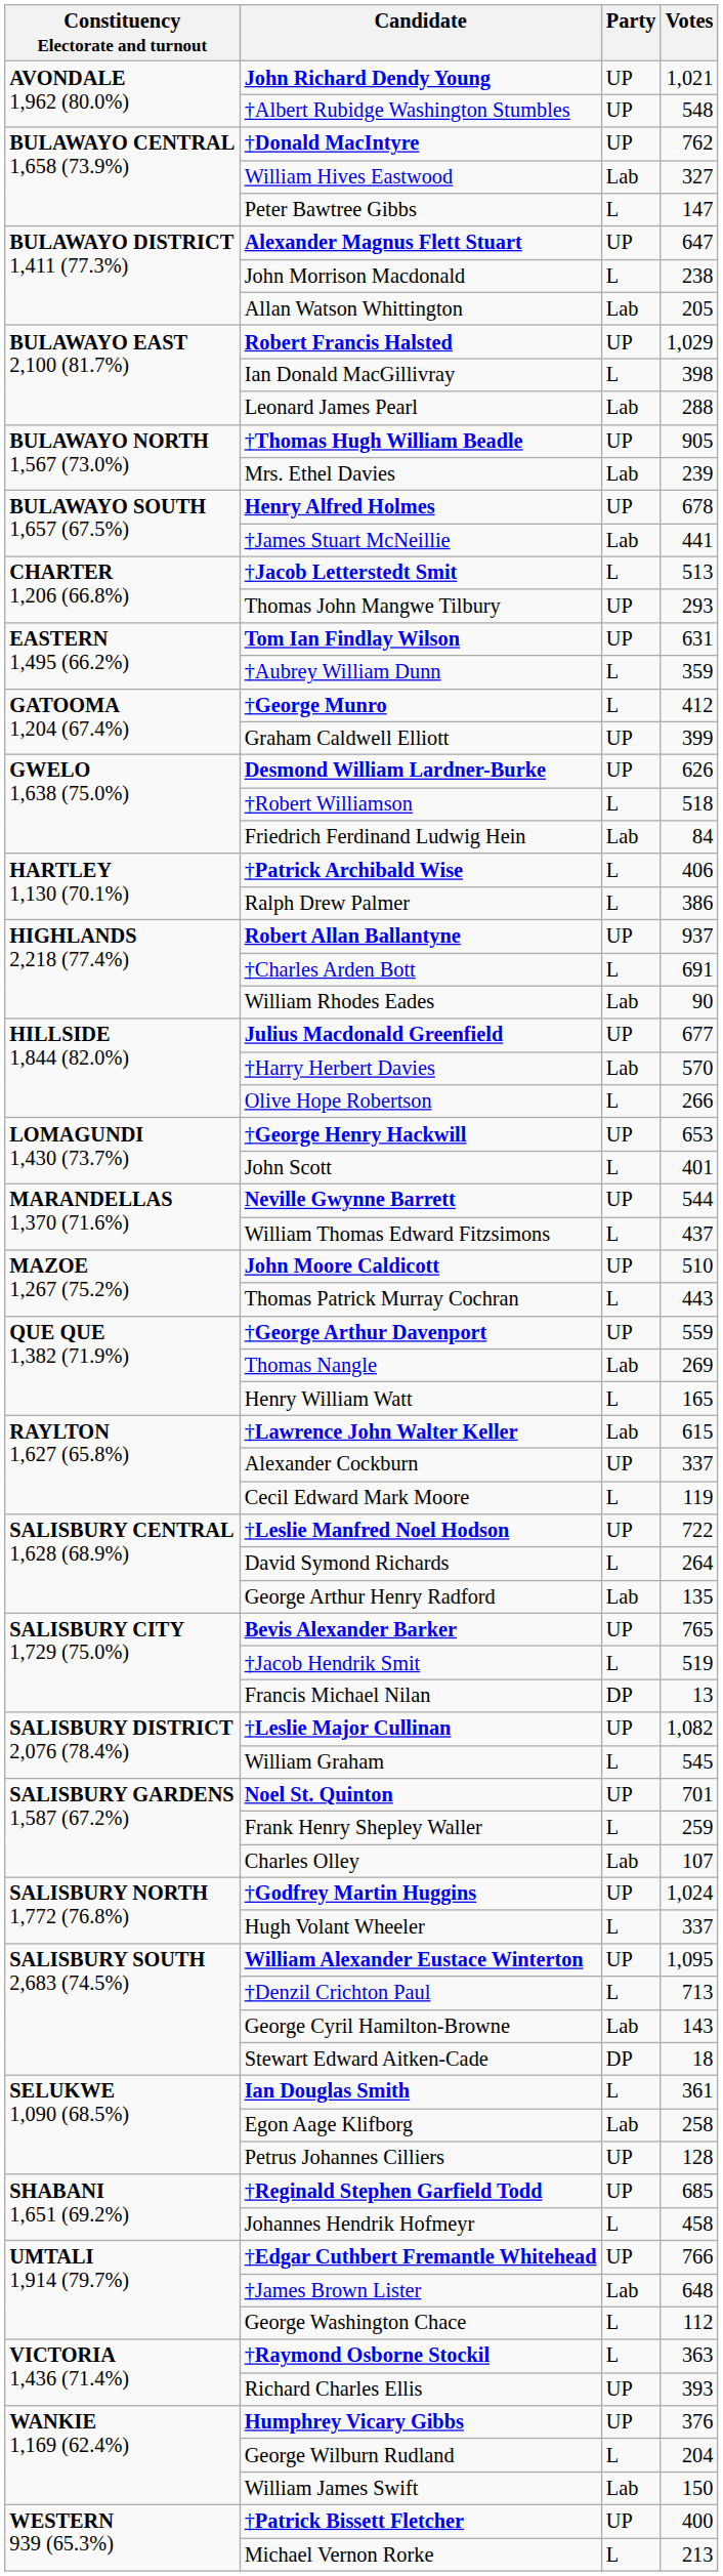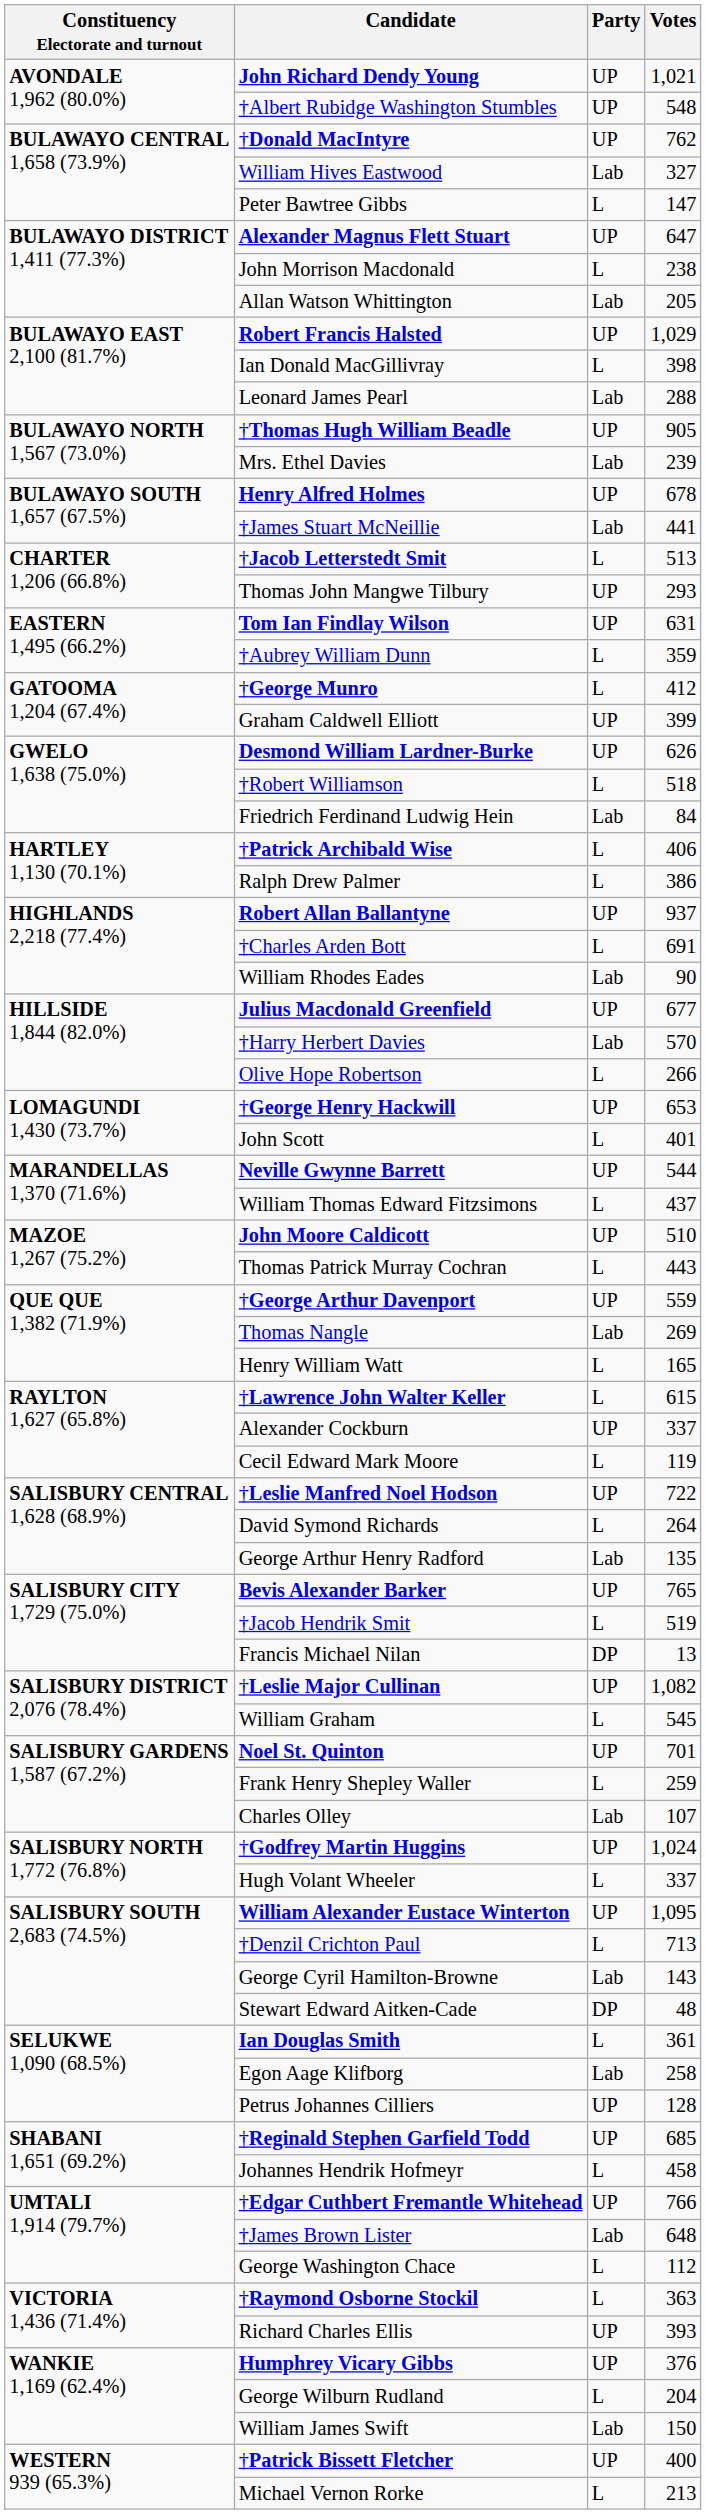 <table class="wikitable">
 <tr>
 <th align="left">Constituency<br><small>Electorate and turnout</small></th>
 <th align="center" valign="top">Candidate</th>
 <th align="center" valign="top">Party</th>
 <th align="center" valign="top">Votes</th>
 </tr>
 <tr>
 <td valign="top" rowspan="2"><strong>AVONDALE</strong><br>1,962 (80.0%)</td>
 <td align="left"><strong><a href='#'>John Richard Dendy Young</a></strong></td>
 <td align="left">UP</td>
 <td align="right">1,021</td>
 </tr>
 <tr>
 <td align="left"><a href='#'>†</a><a href='#'>Albert Rubidge Washington Stumbles</a></td>
 <td align="left">UP</td>
 <td align="right">548</td>
 </tr>
 <tr>
 <td valign="top" rowspan="3"><strong>BULAWAYO CENTRAL</strong><br>1,658 (73.9%)</td>
 <td align="left"><a href='#'>†</a><a href='#'><strong>Donald MacIntyre</strong></a></td>
 <td align="left">UP</td>
 <td align="right">762</td>
 </tr>
 <tr>
 <td align="left"><a href='#'>William Hives Eastwood</a></td>
 <td align="left">Lab</td>
 <td align="right">327</td>
 </tr>
 <tr>
 <td align="left">Peter Bawtree Gibbs</td>
 <td align="left">L</td>
 <td align="right">147</td>
 </tr>
 <tr>
 <td valign="top" rowspan="3"><strong>BULAWAYO DISTRICT</strong><br>1,411 (77.3%)</td>
 <td align="left"><strong><a href='#'>Alexander Magnus Flett Stuart</a></strong></td>
 <td align="left">UP</td>
 <td align="right">647</td>
 </tr>
 <tr>
 <td align="left">John Morrison Macdonald</td>
 <td align="left">L</td>
 <td align="right">238</td>
 </tr>
 <tr>
 <td align="left">Allan Watson Whittington</td>
 <td align="left">Lab</td>
 <td align="right">205</td>
 </tr>
 <tr>
 <td valign="top" rowspan="3"><strong>BULAWAYO EAST</strong><br>2,100 (81.7%)</td>
 <td align="left"><strong><a href='#'>Robert Francis Halsted</a></strong></td>
 <td align="left">UP</td>
 <td align="right">1,029</td>
 </tr>
 <tr>
 <td align="left">Ian Donald MacGillivray</td>
 <td align="left">L</td>
 <td align="right">398</td>
 </tr>
 <tr>
 <td align="left">Leonard James Pearl</td>
 <td align="left">Lab</td>
 <td align="right">288</td>
 </tr>
 <tr>
 <td valign="top" rowspan="2"><strong>BULAWAYO NORTH</strong><br>1,567 (73.0%)</td>
 <td align="left"><a href='#'>†</a><strong><a href='#'>Thomas Hugh William Beadle</a></strong></td>
 <td align="left">UP</td>
 <td align="right">905</td>
 </tr>
 <tr>
 <td align="left">Mrs. Ethel Davies</td>
 <td align="left">Lab</td>
 <td align="right">239</td>
 </tr>
 <tr>
 <td valign="top" rowspan="2"><strong>BULAWAYO SOUTH</strong><br>1,657 (67.5%)</td>
 <td align="left"><strong><a href='#'>Henry Alfred Holmes</a></strong></td>
 <td align="left">UP</td>
 <td align="right">678</td>
 </tr>
 <tr>
 <td align="left"><a href='#'>†</a><a href='#'>James Stuart McNeillie</a></td>
 <td align="left">Lab</td>
 <td align="right">441</td>
 </tr>
 <tr>
 <td valign="top" rowspan="2"><strong>CHARTER</strong><br>1,206 (66.8%)</td>
 <td align="left"><a href='#'>†</a><strong><a href='#'>Jacob Letterstedt Smit</a></strong></td>
 <td align="left">L</td>
 <td align="right">513</td>
 </tr>
 <tr>
 <td align="left">Thomas John Mangwe Tilbury</td>
 <td align="left">UP</td>
 <td align="right">293</td>
 </tr>
 <tr>
 <td valign="top" rowspan="2"><strong>EASTERN</strong><br>1,495 (66.2%)</td>
 <td align="left"><strong><a href='#'>Tom Ian Findlay Wilson</a></strong></td>
 <td align="left">UP</td>
 <td align="right">631</td>
 </tr>
 <tr>
 <td align="left"><a href='#'>†</a><a href='#'>Aubrey William Dunn</a></td>
 <td align="left">L</td>
 <td align="right">359</td>
 </tr>
 <tr>
 <td valign="top" rowspan="2"><strong>GATOOMA</strong><br>1,204 (67.4%)</td>
 <td align="left"><a href='#'>†</a><strong><a href='#'>George Munro</a></strong></td>
 <td align="left">L</td>
 <td align="right">412</td>
 </tr>
 <tr>
 <td align="left">Graham Caldwell Elliott</td>
 <td align="left">UP</td>
 <td align="right">399</td>
 </tr>
 <tr>
 <td valign="top" rowspan="3"><strong>GWELO</strong><br>1,638 (75.0%)</td>
 <td align="left"><strong><a href='#'>Desmond William Lardner-Burke</a></strong></td>
 <td align="left">UP</td>
 <td align="right">626</td>
 </tr>
 <tr>
 <td align="left"><a href='#'>†</a><a href='#'>Robert Williamson</a></td>
 <td align="left">L</td>
 <td align="right">518</td>
 </tr>
 <tr>
 <td align="left">Friedrich Ferdinand Ludwig Hein</td>
 <td align="left">Lab</td>
 <td align="right">84</td>
 </tr>
 <tr>
 <td valign="top" rowspan="2"><strong>HARTLEY</strong><br>1,130 (70.1%)</td>
 <td align="left"><a href='#'>†</a><strong><a href='#'>Patrick Archibald Wise</a></strong></td>
 <td align="left">L</td>
 <td align="right">406</td>
 </tr>
 <tr>
 <td align="left">Ralph Drew Palmer</td>
 <td align="left">L</td>
 <td align="right">386</td>
 </tr>
 <tr>
 <td valign="top" rowspan="3"><strong>HIGHLANDS</strong><br>2,218 (77.4%)</td>
 <td align="left"><strong><a href='#'>Robert Allan Ballantyne</a></strong></td>
 <td align="left">UP</td>
 <td align="right">937</td>
 </tr>
 <tr>
 <td align="left"><a href='#'>†</a><a href='#'>Charles Arden Bott</a></td>
 <td align="left">L</td>
 <td align="right">691</td>
 </tr>
 <tr>
 <td align="left">William Rhodes Eades</td>
 <td align="left">Lab</td>
 <td align="right">90</td>
 </tr>
 <tr>
 <td valign="top" rowspan="3"><strong>HILLSIDE</strong><br>1,844 (82.0%)</td>
 <td align="left"><strong><a href='#'>Julius Macdonald Greenfield</a></strong></td>
 <td align="left">UP</td>
 <td align="right">677</td>
 </tr>
 <tr>
 <td align="left"><a href='#'>†</a><a href='#'>Harry Herbert Davies</a></td>
 <td align="left">Lab</td>
 <td align="right">570</td>
 </tr>
 <tr>
 <td align="left"><a href='#'>Olive Hope Robertson</a></td>
 <td align="left">L</td>
 <td align="right">266</td>
 </tr>
 <tr>
 <td valign="top" rowspan="2"><strong>LOMAGUNDI</strong><br>1,430 (73.7%)</td>
 <td align="left"><a href='#'>†</a><strong><a href='#'>George Henry Hackwill</a></strong></td>
 <td align="left">UP</td>
 <td align="right">653</td>
 </tr>
 <tr>
 <td align="left">John Scott</td>
 <td align="left">L</td>
 <td align="right">401</td>
 </tr>
 <tr>
 <td valign="top" rowspan="2"><strong>MARANDELLAS</strong><br>1,370 (71.6%)</td>
 <td align="left"><strong><a href='#'>Neville Gwynne Barrett</a></strong></td>
 <td align="left">UP</td>
 <td align="right">544</td>
 </tr>
 <tr>
 <td align="left">William Thomas Edward Fitzsimons</td>
 <td align="left">L</td>
 <td align="right">437</td>
 </tr>
 <tr>
 <td valign="top" rowspan="2"><strong>MAZOE</strong><br>1,267 (75.2%)</td>
 <td align="left"><strong><a href='#'>John Moore Caldicott</a></strong></td>
 <td align="left">UP</td>
 <td align="right">510</td>
 </tr>
 <tr>
 <td align="left">Thomas Patrick Murray Cochran</td>
 <td align="left">L</td>
 <td align="right">443</td>
 </tr>
 <tr>
 <td valign="top" rowspan="3"><strong>QUE QUE</strong><br>1,382 (71.9%)</td>
 <td align="left"><a href='#'>†</a><strong><a href='#'>George Arthur Davenport</a></strong></td>
 <td align="left">UP</td>
 <td align="right">559</td>
 </tr>
 <tr>
 <td align="left"><a href='#'>Thomas Nangle</a></td>
 <td align="left">Lab</td>
 <td align="right">269</td>
 </tr>
 <tr>
 <td align="left">Henry William Watt</td>
 <td align="left">L</td>
 <td align="right">165</td>
 </tr>
 <tr>
 <td valign="top" rowspan="3"><strong>RAYLTON</strong><br>1,627 (65.8%)</td>
 <td align="left"><a href='#'>†</a><strong><a href='#'>Lawrence John Walter Keller</a></strong></td>
-<td align="left">Lab</td>
+<td align="left">L</td>
 <td align="right">615</td>
 </tr>
 <tr>
 <td align="left">Alexander Cockburn</td>
 <td align="left">UP</td>
 <td align="right">337</td>
 </tr>
 <tr>
 <td align="left">Cecil Edward Mark Moore</td>
 <td align="left">L</td>
 <td align="right">119</td>
 </tr>
 <tr>
 <td valign="top" rowspan="3"><strong>SALISBURY CENTRAL</strong><br>1,628 (68.9%)</td>
 <td align="left"><a href='#'>†</a><strong><a href='#'>Leslie Manfred Noel Hodson</a></strong></td>
 <td align="left">UP</td>
 <td align="right">722</td>
 </tr>
 <tr>
 <td align="left">David Symond Richards</td>
 <td align="left">L</td>
 <td align="right">264</td>
 </tr>
 <tr>
 <td align="left">George Arthur Henry Radford</td>
 <td align="left">Lab</td>
 <td align="right">135</td>
 </tr>
 <tr>
 <td valign="top" rowspan="3"><strong>SALISBURY CITY</strong><br>1,729 (75.0%)</td>
 <td align="left"><strong><a href='#'>Bevis Alexander Barker</a></strong></td>
 <td align="left">UP</td>
 <td align="right">765</td>
 </tr>
 <tr>
 <td align="left"><a href='#'>†</a><a href='#'>Jacob Hendrik Smit</a></td>
 <td align="left">L</td>
 <td align="right">519</td>
 </tr>
 <tr>
 <td align="left">Francis Michael Nilan</td>
 <td align="left">DP</td>
 <td align="right">13</td>
 </tr>
 <tr>
 <td valign="top" rowspan="2"><strong>SALISBURY DISTRICT</strong><br>2,076 (78.4%)</td>
 <td align="left"><a href='#'>†</a><strong><a href='#'>Leslie Major Cullinan</a></strong></td>
 <td align="left">UP</td>
 <td align="right">1,082</td>
 </tr>
 <tr>
 <td align="left">William Graham</td>
 <td align="left">L</td>
 <td align="right">545</td>
 </tr>
 <tr>
 <td valign="top" rowspan="3"><strong>SALISBURY GARDENS</strong><br>1,587 (67.2%)</td>
 <td align="left"><strong><a href='#'>Noel St. Quinton</a></strong></td>
 <td align="left">UP</td>
 <td align="right">701</td>
 </tr>
 <tr>
 <td align="left">Frank Henry Shepley Waller</td>
 <td align="left">L</td>
 <td align="right">259</td>
 </tr>
 <tr>
 <td align="left">Charles Olley</td>
 <td align="left">Lab</td>
 <td align="right">107</td>
 </tr>
 <tr>
 <td valign="top" rowspan="2"><strong>SALISBURY NORTH</strong><br>1,772 (76.8%)</td>
 <td align="left"><a href='#'>†</a><strong><a href='#'>Godfrey Martin Huggins</a></strong></td>
 <td align="left">UP</td>
 <td align="right">1,024</td>
 </tr>
 <tr>
 <td align="left">Hugh Volant Wheeler</td>
 <td align="left">L</td>
 <td align="right">337</td>
 </tr>
 <tr>
 <td valign="top" rowspan="4"><strong>SALISBURY SOUTH</strong><br>2,683 (74.5%)</td>
 <td align="left"><strong><a href='#'>William Alexander Eustace Winterton</a></strong></td>
 <td align="left">UP</td>
 <td align="right">1,095</td>
 </tr>
 <tr>
 <td align="left"><a href='#'>†</a><a href='#'>Denzil Crichton Paul</a></td>
 <td align="left">L</td>
 <td align="right">713</td>
 </tr>
 <tr>
 <td align="left">George Cyril Hamilton-Browne</td>
 <td align="left">Lab</td>
 <td align="right">143</td>
 </tr>
 <tr>
 <td align="left">Stewart Edward Aitken-Cade</td>
 <td align="left">DP</td>
-<td align="right">18</td>
+<td align="right">48</td>
 </tr>
 <tr>
 <td valign="top" rowspan="3"><strong>SELUKWE</strong><br>1,090 (68.5%)</td>
 <td align="left"><strong><a href='#'>Ian Douglas Smith</a></strong></td>
 <td align="left">L</td>
 <td align="right">361</td>
 </tr>
 <tr>
 <td align="left">Egon Aage Klifborg</td>
 <td align="left">Lab</td>
 <td align="right">258</td>
 </tr>
 <tr>
 <td align="left">Petrus Johannes Cilliers</td>
 <td align="left">UP</td>
 <td align="right">128</td>
 </tr>
 <tr>
 <td valign="top" rowspan="2"><strong>SHABANI</strong><br>1,651 (69.2%)</td>
 <td align="left"><a href='#'>†</a><strong><a href='#'>Reginald Stephen Garfield Todd</a></strong></td>
 <td align="left">UP</td>
 <td align="right">685</td>
 </tr>
 <tr>
 <td align="left">Johannes Hendrik Hofmeyr</td>
 <td align="left">L</td>
 <td align="right">458</td>
 </tr>
 <tr>
 <td valign="top" rowspan="3"><strong>UMTALI</strong><br>1,914 (79.7%)</td>
 <td align="left"><a href='#'>†</a><strong><a href='#'>Edgar Cuthbert Fremantle Whitehead</a></strong></td>
 <td align="left">UP</td>
 <td align="right">766</td>
 </tr>
 <tr>
 <td align="left"><a href='#'>†</a><a href='#'>James Brown Lister</a></td>
 <td align="left">Lab</td>
 <td align="right">648</td>
 </tr>
 <tr>
 <td align="left">George Washington Chace</td>
 <td align="left">L</td>
 <td align="right">112</td>
 </tr>
 <tr>
 <td valign="top" rowspan="2"><strong>VICTORIA</strong><br>1,436 (71.4%)</td>
 <td align="left"><a href='#'>†</a><strong><a href='#'>Raymond Osborne Stockil</a></strong></td>
 <td align="left">L</td>
 <td align="right">363</td>
 </tr>
 <tr>
 <td align="left">Richard Charles Ellis</td>
 <td align="left">UP</td>
 <td align="right">393</td>
 </tr>
 <tr>
 <td valign="top" rowspan="3"><strong>WANKIE</strong><br>1,169 (62.4%)</td>
 <td align="left"><strong><a href='#'>Humphrey Vicary Gibbs</a></strong></td>
 <td align="left">UP</td>
 <td align="right">376</td>
 </tr>
 <tr>
 <td align="left">George Wilburn Rudland</td>
 <td align="left">L</td>
 <td align="right">204</td>
 </tr>
 <tr>
 <td align="left">William James Swift</td>
 <td align="left">Lab</td>
 <td align="right">150</td>
 </tr>
 <tr>
 <td valign="top" rowspan="2"><strong>WESTERN</strong><br>939 (65.3%)</td>
 <td align="left"><a href='#'>†</a><strong><a href='#'>Patrick Bissett Fletcher</a></strong></td>
 <td align="left">UP</td>
 <td align="right">400</td>
 </tr>
 <tr>
 <td align="left">Michael Vernon Rorke</td>
 <td align="left">L</td>
 <td align="right">213</td>
 </tr>
 </table>
